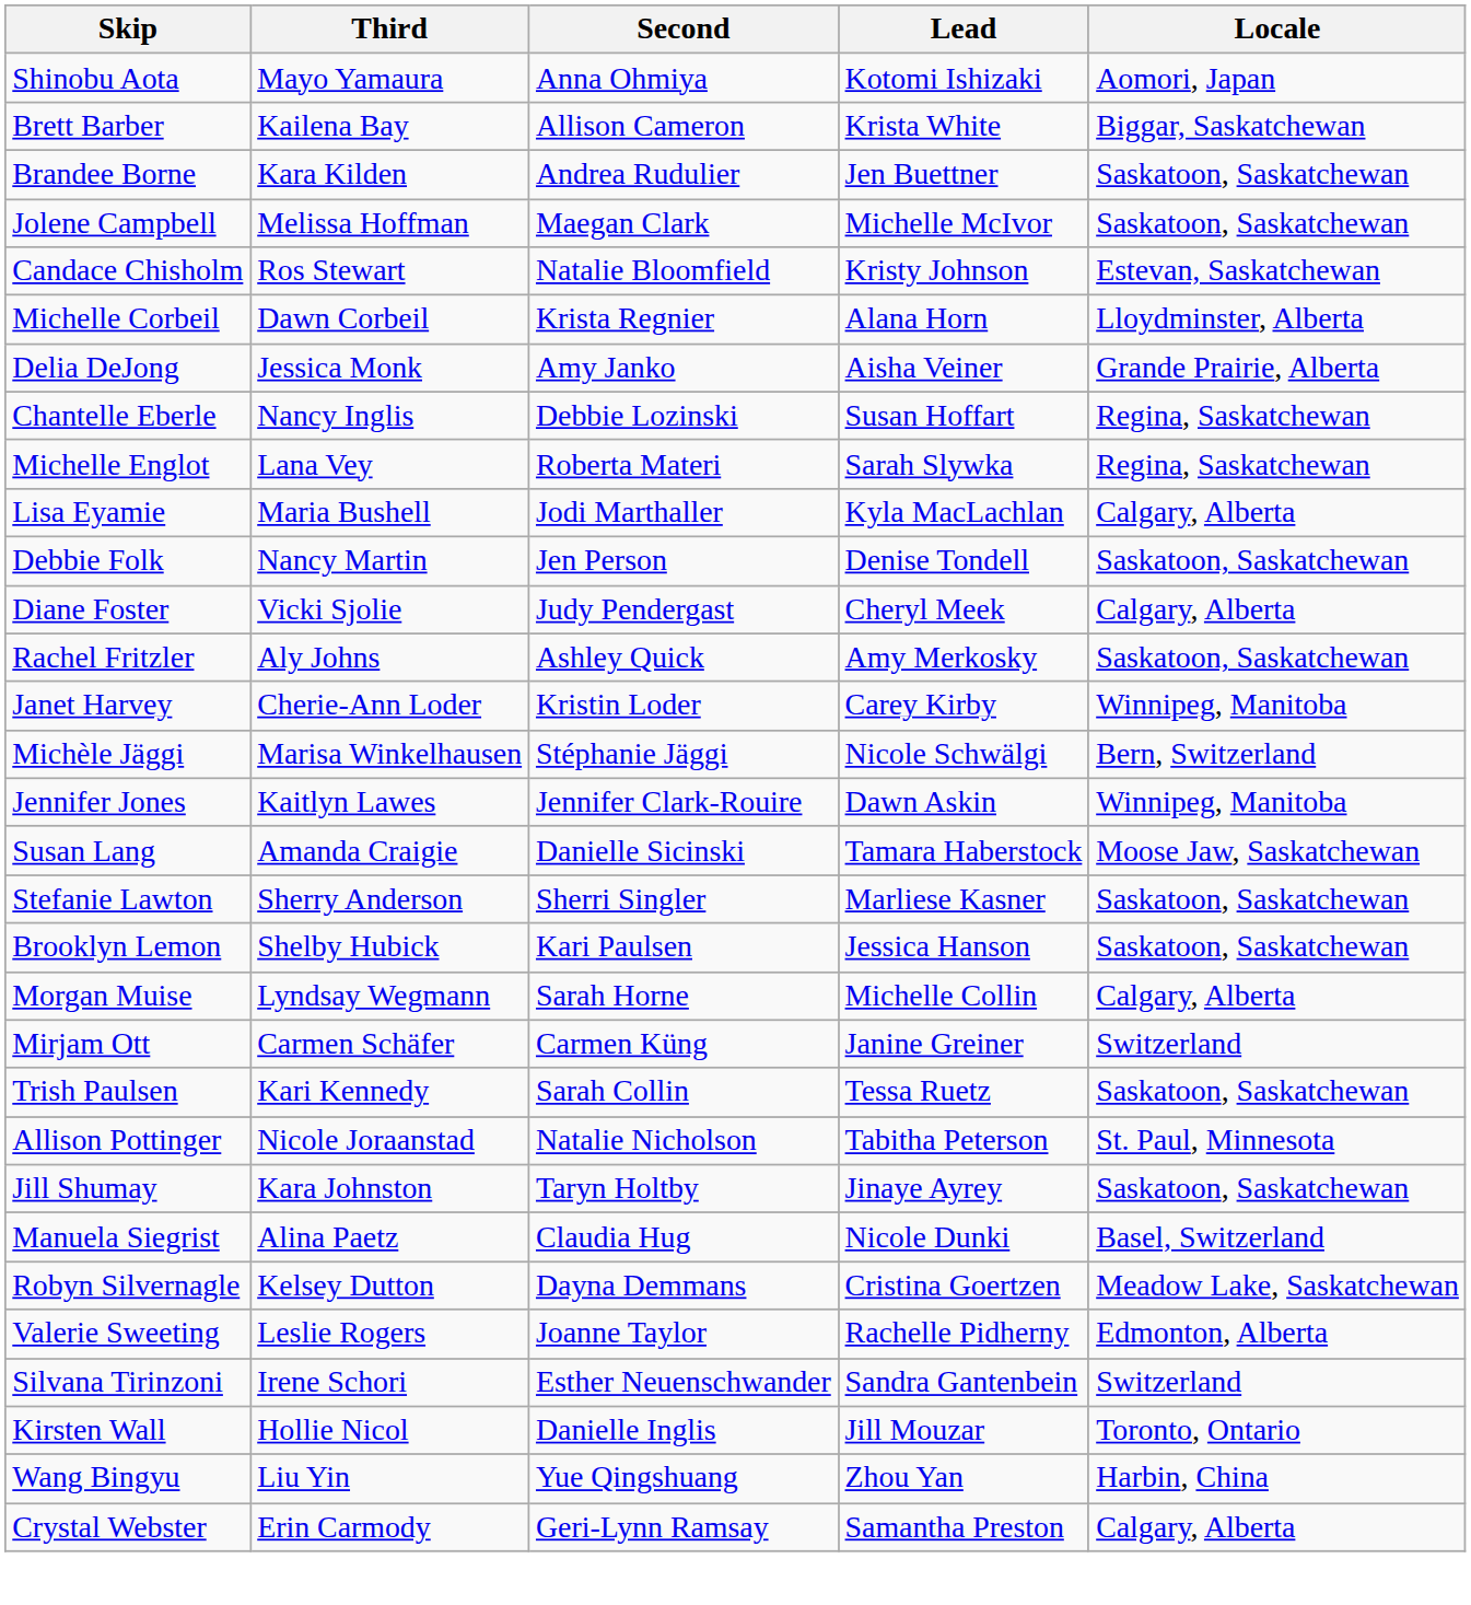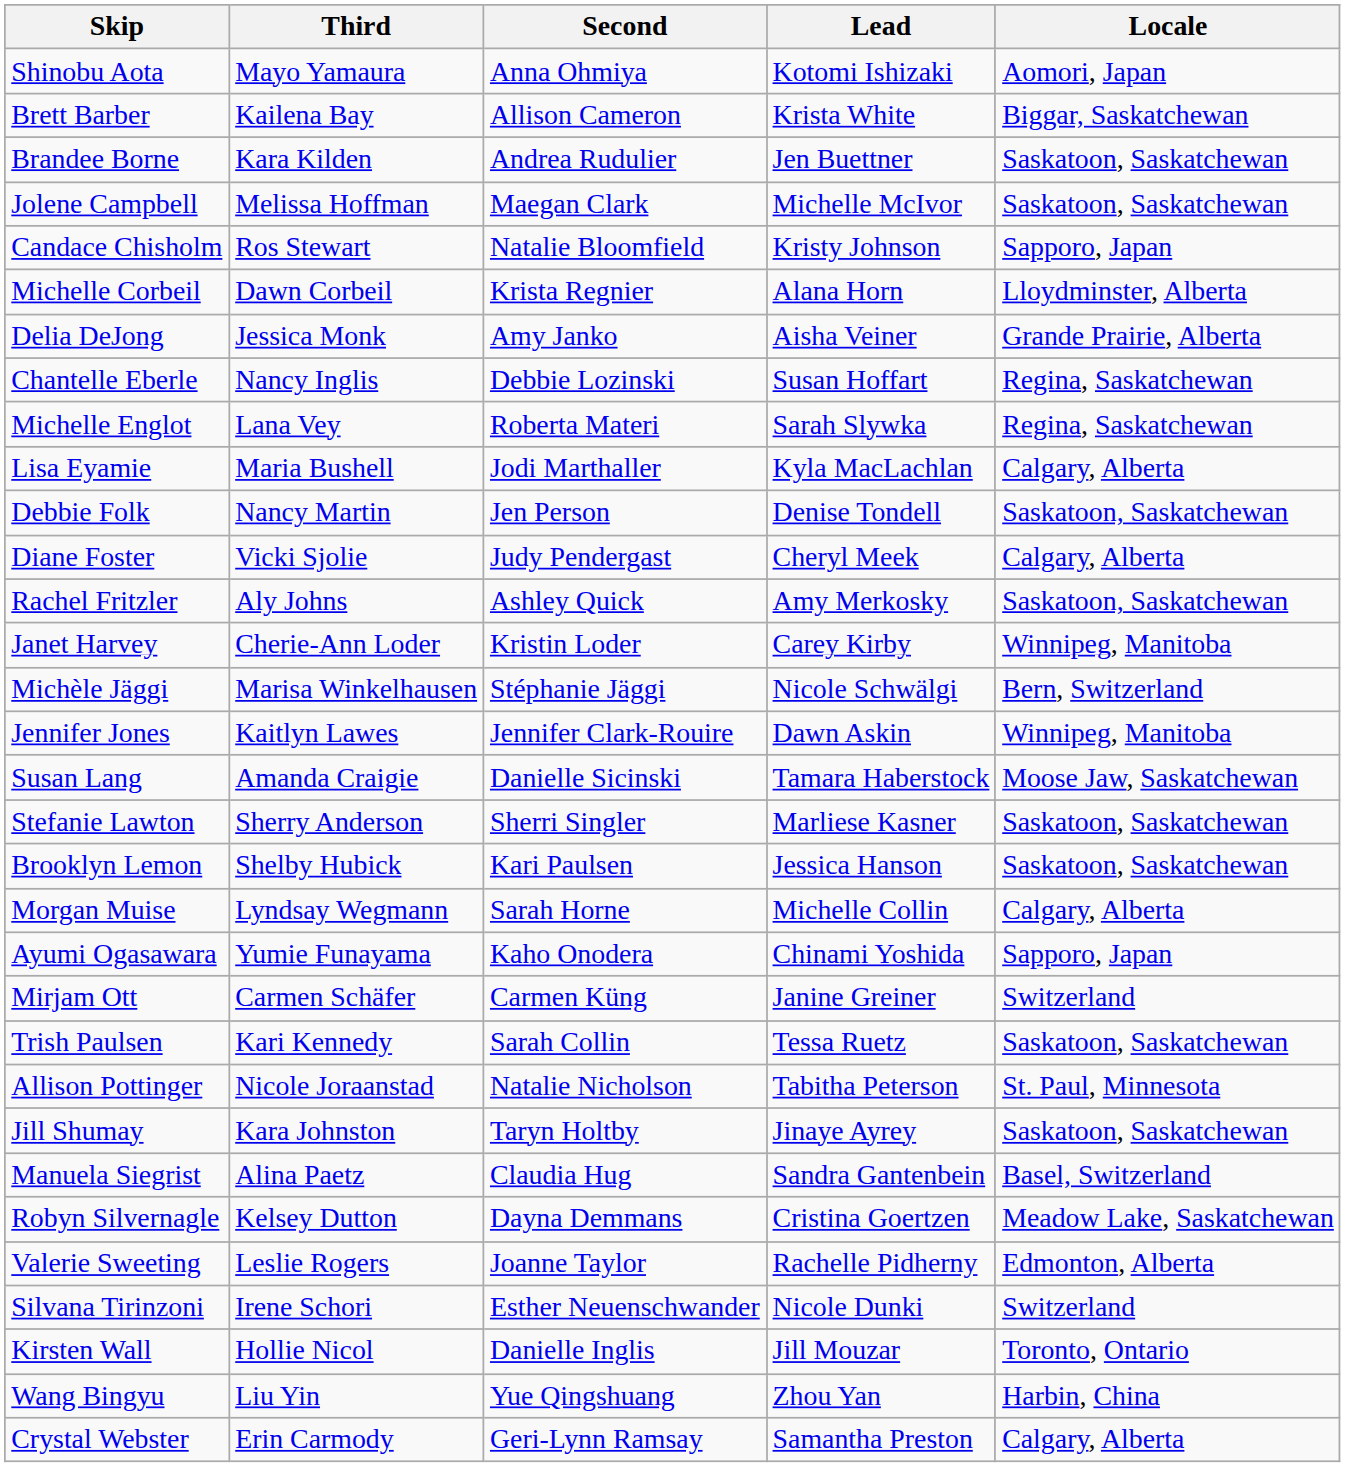 <table class=wikitable>
 <tr>
 <th>Skip</th>
 <th>Third</th>
 <th>Second</th>
 <th>Lead</th>
 <th>Locale</th>
 </tr>
 <tr>
 <td><a href='#'>Shinobu Aota</a></td>
 <td><a href='#'>Mayo Yamaura</a></td>
 <td><a href='#'>Anna Ohmiya</a></td>
 <td><a href='#'>Kotomi Ishizaki</a></td>
 <td> <a href='#'>Aomori</a>, <a href='#'>Japan</a></td>
 </tr>
 <tr>
 <td><a href='#'>Brett Barber</a></td>
 <td><a href='#'>Kailena Bay</a></td>
 <td><a href='#'>Allison Cameron</a></td>
 <td><a href='#'>Krista White</a></td>
 <td> <a href='#'>Biggar, Saskatchewan</a></td>
 </tr>
 <tr>
 <td><a href='#'>Brandee Borne</a></td>
 <td><a href='#'>Kara Kilden</a></td>
 <td><a href='#'>Andrea Rudulier</a></td>
 <td><a href='#'>Jen Buettner</a></td>
 <td> <a href='#'>Saskatoon</a>, <a href='#'>Saskatchewan</a></td>
 </tr>
 <tr>
 <td><a href='#'>Jolene Campbell</a></td>
 <td><a href='#'>Melissa Hoffman</a></td>
 <td><a href='#'>Maegan Clark</a></td>
 <td><a href='#'>Michelle McIvor</a></td>
 <td> <a href='#'>Saskatoon</a>, <a href='#'>Saskatchewan</a></td>
 </tr>
 <tr>
 <td><a href='#'>Candace Chisholm</a></td>
 <td><a href='#'>Ros Stewart</a></td>
 <td><a href='#'>Natalie Bloomfield</a></td>
 <td><a href='#'>Kristy Johnson</a></td>
-<td> <a href='#'>Estevan, Saskatchewan</a></td>
+<td> <a href='#'>Sapporo</a>, <a href='#'>Japan</a></td>
 </tr>
 <tr>
 <td><a href='#'>Michelle Corbeil</a></td>
 <td><a href='#'>Dawn Corbeil</a></td>
 <td><a href='#'>Krista Regnier</a></td>
 <td><a href='#'>Alana Horn</a></td>
 <td> <a href='#'>Lloydminster</a>, <a href='#'>Alberta</a></td>
 </tr>
 <tr>
 <td><a href='#'>Delia DeJong</a></td>
 <td><a href='#'>Jessica Monk</a></td>
 <td><a href='#'>Amy Janko</a></td>
 <td><a href='#'>Aisha Veiner</a></td>
 <td> <a href='#'>Grande Prairie</a>, <a href='#'>Alberta</a></td>
 </tr>
 <tr>
 <td><a href='#'>Chantelle Eberle</a></td>
 <td><a href='#'>Nancy Inglis</a></td>
 <td><a href='#'>Debbie Lozinski</a></td>
 <td><a href='#'>Susan Hoffart</a></td>
 <td> <a href='#'>Regina</a>, <a href='#'>Saskatchewan</a></td>
 </tr>
 <tr>
 <td><a href='#'>Michelle Englot</a></td>
 <td><a href='#'>Lana Vey</a></td>
 <td><a href='#'>Roberta Materi</a></td>
 <td><a href='#'>Sarah Slywka</a></td>
 <td> <a href='#'>Regina</a>, <a href='#'>Saskatchewan</a></td>
 </tr>
 <tr>
 <td><a href='#'>Lisa Eyamie</a></td>
 <td><a href='#'>Maria Bushell</a></td>
 <td><a href='#'>Jodi Marthaller</a></td>
 <td><a href='#'>Kyla MacLachlan</a></td>
 <td> <a href='#'>Calgary</a>, <a href='#'>Alberta</a></td>
 </tr>
 <tr>
 <td><a href='#'>Debbie Folk</a></td>
 <td><a href='#'>Nancy Martin</a></td>
 <td><a href='#'>Jen Person</a></td>
 <td><a href='#'>Denise Tondell</a></td>
 <td> <a href='#'>Saskatoon, Saskatchewan</a></td>
 </tr>
 <tr>
 <td><a href='#'>Diane Foster</a></td>
 <td><a href='#'>Vicki Sjolie</a></td>
 <td><a href='#'>Judy Pendergast</a></td>
 <td><a href='#'>Cheryl Meek</a></td>
 <td> <a href='#'>Calgary</a>, <a href='#'>Alberta</a></td>
 </tr>
 <tr>
 <td><a href='#'>Rachel Fritzler</a></td>
 <td><a href='#'>Aly Johns</a></td>
 <td><a href='#'>Ashley Quick</a></td>
 <td><a href='#'>Amy Merkosky</a></td>
 <td> <a href='#'>Saskatoon, Saskatchewan</a></td>
 </tr>
 <tr>
 <td><a href='#'>Janet Harvey</a></td>
 <td><a href='#'>Cherie-Ann Loder</a></td>
 <td><a href='#'>Kristin Loder</a></td>
 <td><a href='#'>Carey Kirby</a></td>
 <td> <a href='#'>Winnipeg</a>, <a href='#'>Manitoba</a></td>
 </tr>
 <tr>
 <td><a href='#'>Michèle Jäggi</a></td>
 <td><a href='#'>Marisa Winkelhausen</a></td>
 <td><a href='#'>Stéphanie Jäggi</a></td>
 <td><a href='#'>Nicole Schwälgi</a></td>
 <td> <a href='#'>Bern</a>, <a href='#'>Switzerland</a></td>
 </tr>
 <tr>
 <td><a href='#'>Jennifer Jones</a></td>
 <td><a href='#'>Kaitlyn Lawes</a></td>
 <td><a href='#'>Jennifer Clark-Rouire</a></td>
 <td><a href='#'>Dawn Askin</a></td>
 <td> <a href='#'>Winnipeg</a>, <a href='#'>Manitoba</a></td>
 </tr>
 <tr>
 <td><a href='#'>Susan Lang</a></td>
 <td><a href='#'>Amanda Craigie</a></td>
 <td><a href='#'>Danielle Sicinski</a></td>
 <td><a href='#'>Tamara Haberstock</a></td>
 <td> <a href='#'>Moose Jaw</a>, <a href='#'>Saskatchewan</a></td>
 </tr>
 <tr>
 <td><a href='#'>Stefanie Lawton</a></td>
 <td><a href='#'>Sherry Anderson</a></td>
 <td><a href='#'>Sherri Singler</a></td>
 <td><a href='#'>Marliese Kasner</a></td>
 <td> <a href='#'>Saskatoon</a>, <a href='#'>Saskatchewan</a></td>
 </tr>
 <tr>
 <td><a href='#'>Brooklyn Lemon</a></td>
 <td><a href='#'>Shelby Hubick</a></td>
 <td><a href='#'>Kari Paulsen</a></td>
 <td><a href='#'>Jessica Hanson</a></td>
 <td> <a href='#'>Saskatoon</a>, <a href='#'>Saskatchewan</a></td>
 </tr>
 <tr>
 <td><a href='#'>Morgan Muise</a></td>
 <td><a href='#'>Lyndsay Wegmann</a></td>
 <td><a href='#'>Sarah Horne</a></td>
 <td><a href='#'>Michelle Collin</a></td>
 <td> <a href='#'>Calgary</a>, <a href='#'>Alberta</a></td>
 </tr>
 <tr>
+<td><a href='#'>Ayumi Ogasawara</a></td>
+<td><a href='#'>Yumie Funayama</a></td>
+<td><a href='#'>Kaho Onodera</a></td>
+<td><a href='#'>Chinami Yoshida</a></td>
+<td> <a href='#'>Sapporo</a>, <a href='#'>Japan</a></td>
+</tr>
+<tr>
 <td><a href='#'>Mirjam Ott</a></td>
 <td><a href='#'>Carmen Schäfer</a></td>
 <td><a href='#'>Carmen Küng</a></td>
 <td><a href='#'>Janine Greiner</a></td>
 <td> <a href='#'>Switzerland</a></td>
 </tr>
 <tr>
 <td><a href='#'>Trish Paulsen</a></td>
 <td><a href='#'>Kari Kennedy</a></td>
 <td><a href='#'>Sarah Collin</a></td>
 <td><a href='#'>Tessa Ruetz</a></td>
 <td> <a href='#'>Saskatoon</a>, <a href='#'>Saskatchewan</a></td>
 </tr>
 <tr>
 <td><a href='#'>Allison Pottinger</a></td>
 <td><a href='#'>Nicole Joraanstad</a></td>
 <td><a href='#'>Natalie Nicholson</a></td>
 <td><a href='#'>Tabitha Peterson</a></td>
 <td> <a href='#'>St. Paul</a>, <a href='#'>Minnesota</a></td>
 </tr>
 <tr>
 <td><a href='#'>Jill Shumay</a></td>
 <td><a href='#'>Kara Johnston</a></td>
 <td><a href='#'>Taryn Holtby</a></td>
 <td><a href='#'>Jinaye Ayrey</a></td>
 <td> <a href='#'>Saskatoon</a>, <a href='#'>Saskatchewan</a></td>
 </tr>
 <tr>
 <td><a href='#'>Manuela Siegrist</a></td>
 <td><a href='#'>Alina Paetz</a></td>
 <td><a href='#'>Claudia Hug</a></td>
-<td><a href='#'>Nicole Dunki</a></td>
+<td><a href='#'>Sandra Gantenbein</a></td>
 <td> <a href='#'>Basel, Switzerland</a></td>
 </tr>
 <tr>
 <td><a href='#'>Robyn Silvernagle</a></td>
 <td><a href='#'>Kelsey Dutton</a></td>
 <td><a href='#'>Dayna Demmans</a></td>
 <td><a href='#'>Cristina Goertzen</a></td>
 <td> <a href='#'>Meadow Lake</a>, <a href='#'>Saskatchewan</a></td>
 </tr>
 <tr>
 <td><a href='#'>Valerie Sweeting</a></td>
 <td><a href='#'>Leslie Rogers</a></td>
 <td><a href='#'>Joanne Taylor</a></td>
 <td><a href='#'>Rachelle Pidherny</a></td>
 <td> <a href='#'>Edmonton</a>, <a href='#'>Alberta</a></td>
 </tr>
 <tr>
 <td><a href='#'>Silvana Tirinzoni</a></td>
 <td><a href='#'>Irene Schori</a></td>
 <td><a href='#'>Esther Neuenschwander</a></td>
-<td><a href='#'>Sandra Gantenbein</a></td>
+<td><a href='#'>Nicole Dunki</a></td>
 <td> <a href='#'>Switzerland</a></td>
 </tr>
 <tr>
 <td><a href='#'>Kirsten Wall</a></td>
 <td><a href='#'>Hollie Nicol</a></td>
 <td><a href='#'>Danielle Inglis</a></td>
 <td><a href='#'>Jill Mouzar</a></td>
 <td> <a href='#'>Toronto</a>, <a href='#'>Ontario</a></td>
 </tr>
 <tr>
 <td><a href='#'>Wang Bingyu</a></td>
 <td><a href='#'>Liu Yin</a></td>
 <td><a href='#'>Yue Qingshuang</a></td>
 <td><a href='#'>Zhou Yan</a></td>
 <td> <a href='#'>Harbin</a>, <a href='#'>China</a></td>
 </tr>
 <tr>
 <td><a href='#'>Crystal Webster</a></td>
 <td><a href='#'>Erin Carmody</a></td>
 <td><a href='#'>Geri-Lynn Ramsay</a></td>
 <td><a href='#'>Samantha Preston</a></td>
 <td> <a href='#'>Calgary</a>, <a href='#'>Alberta</a></td>
 </tr>
 </table>
